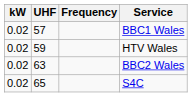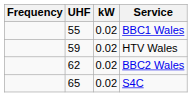 <table class="wikitable sortable">
 <tr>
+<th>Frequency</th>
+<th>UHF</th>
 <th>kW</th>
-<th>UHF</th>
-<th>Frequency</th>
 <th>Service</th>
 </tr>
 <tr>
+<td></td>
+<td>55</td>
 <td>0.02</td>
-<td>57</td>
-<td></td>
 <td><a href='#'>BBC1 Wales</a></td>
 </tr>
 <tr>
+<td></td>
+<td>59</td>
 <td>0.02</td>
-<td>59</td>
-<td></td>
 <td>HTV Wales</td>
 </tr>
 <tr>
+<td></td>
+<td>62</td>
 <td>0.02</td>
-<td>63</td>
-<td></td>
 <td><a href='#'>BBC2 Wales</a></td>
 </tr>
 <tr>
+<td></td>
+<td>65</td>
 <td>0.02</td>
-<td>65</td>
-<td></td>
 <td><a href='#'>S4C</a></td>
 </tr>
 </table>
